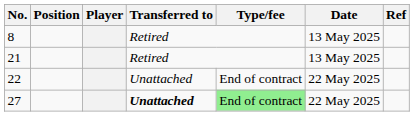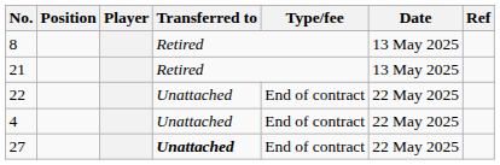 <table class="wikitable plainrowheaders sortable" style="text-align:center; text-align:left">
 <tr>
 <th scope="col">No.</th>
 <th scope="col">Position</th>
 <th scope="col">Player</th>
 <th scope="col">Transferred to</th>
 <th scope="col">Type/fee</th>
 <th scope="col">Date</th>
 <th scope="col" class="unsortable">Ref</th>
 </tr>
 <tr>
 <td>8</td>
 <td></td>
 <th scope="row"></th>
 <td colspan="2"><em>Retired</em></td>
 <td>13 May 2025</td>
 <td></td>
 </tr>
 <tr>
 <td>21</td>
 <td></td>
 <th scope="row"></th>
 <td colspan="2"><em>Retired</em></td>
 <td>13 May 2025</td>
 <td></td>
 </tr>
 <tr>
 <td>22</td>
 <td></td>
 <th scope="row"></th>
 <td><em>Unattached</em></td>
 <td>End of contract</td>
 <td>22 May 2025</td>
 <td></td>
 </tr>
 <tr>
+<td>4</td>
+<td></td>
+<th scope="row"></th>
+<td><em>Unattached</em></td>
+<td>End of contract</td>
+<td>22 May 2025</td>
+<td></td>
+</tr>
+<tr>
 <td>27</td>
 <td></td>
 <th scope="row"></th>
 <td><strong><em>Unattached</em></strong></td>
-<td style="background: lightgreen;">End of contract</td>
+<td>End of contract</td>
 <td>22 May 2025</td>
 <td></td>
 </tr>
 </table>
